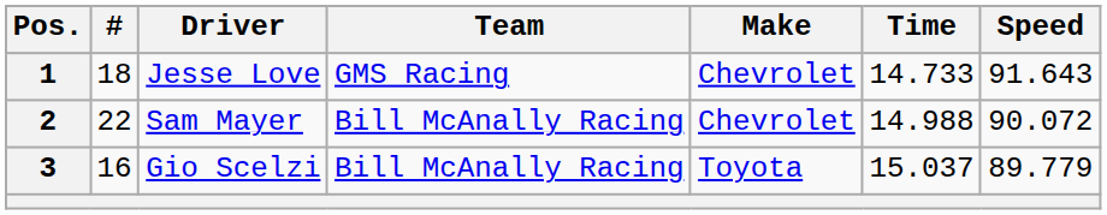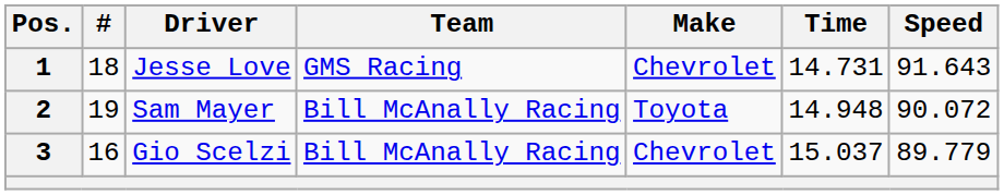 <table class="wikitable" style="font-size:95%">
 <tr>
 <th>Pos.</th>
 <th>#</th>
 <th>Driver</th>
 <th>Team</th>
 <th>Make</th>
 <th>Time</th>
 <th>Speed</th>
 </tr>
 <tr>
 <th>1</th>
 <td>18</td>
 <td><a href='#'>Jesse Love</a></td>
 <td><a href='#'>GMS Racing</a></td>
 <td><a href='#'>Chevrolet</a></td>
-<td>14.733</td>
+<td>14.731</td>
 <td>91.643</td>
 </tr>
 <tr>
 <th>2</th>
-<td>22</td>
+<td>19</td>
 <td><a href='#'>Sam Mayer</a></td>
 <td><a href='#'>Bill McAnally Racing</a></td>
-<td><a href='#'>Chevrolet</a></td>
-<td>14.988</td>
+<td><a href='#'>Toyota</a></td>
+<td>14.948</td>
 <td>90.072</td>
 </tr>
 <tr>
 <th>3</th>
 <td>16</td>
 <td><a href='#'>Gio Scelzi</a></td>
 <td><a href='#'>Bill McAnally Racing</a></td>
-<td><a href='#'>Toyota</a></td>
+<td><a href='#'>Chevrolet</a></td>
 <td>15.037</td>
 <td>89.779</td>
 </tr>
 <tr>
 <th colspan="7"></th>
 </tr>
 </table>
